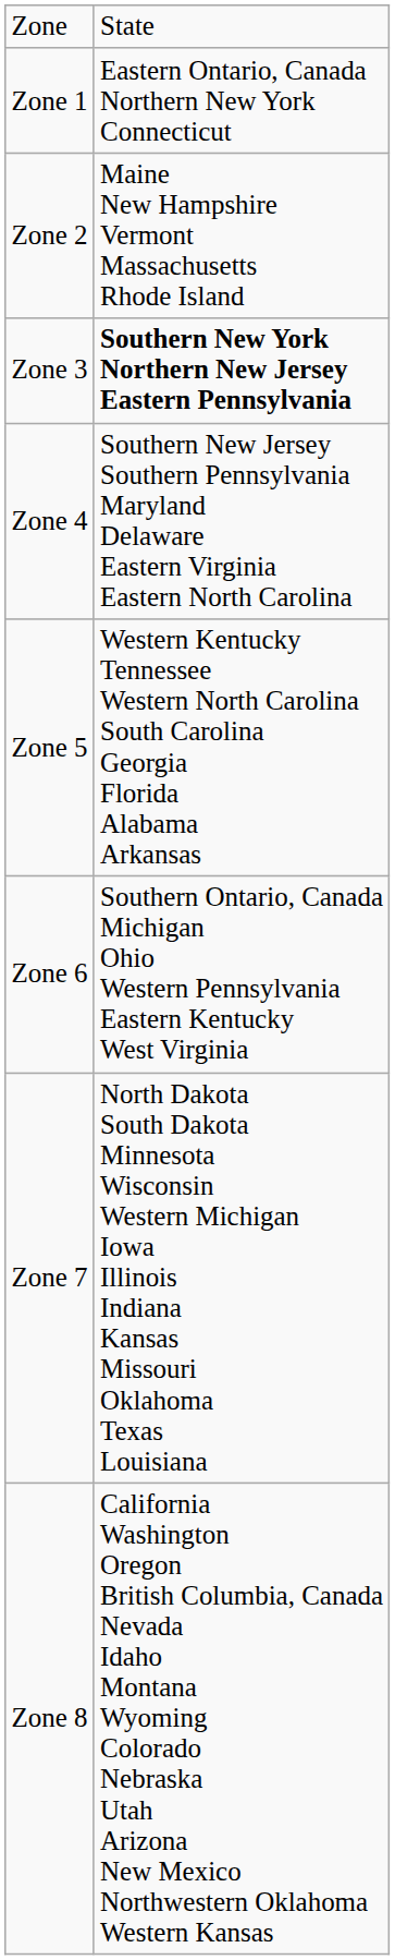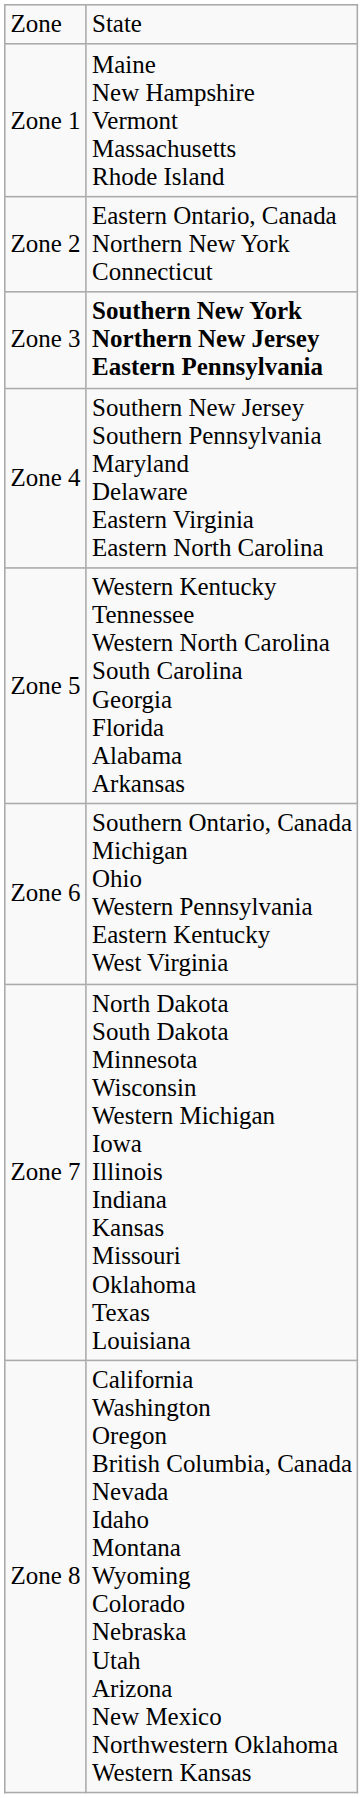 <table class="wikitable mw-collapsible mw-collapsed">
 <tr>
 <td>Zone</td>
 <td>State</td>
 </tr>
 <tr>
 <td>Zone 1</td>
-<td>Eastern Ontario, Canada<br>Northern New York<br>Connecticut</td>
+<td>Maine<br>New Hampshire<br>Vermont<br>Massachusetts<br>Rhode Island</td>
 </tr>
 <tr>
 <td>Zone 2</td>
-<td>Maine<br>New Hampshire<br>Vermont<br>Massachusetts<br>Rhode Island</td>
+<td>Eastern Ontario, Canada<br>Northern New York<br>Connecticut</td>
 </tr>
 <tr>
 <td>Zone 3</td>
 <td><strong>Southern New York<br>Northern New Jersey<br>Eastern Pennsylvania</strong></td>
 </tr>
 <tr>
 <td>Zone 4</td>
 <td>Southern New Jersey<br>Southern Pennsylvania<br>Maryland<br>Delaware<br>Eastern Virginia<br>Eastern North Carolina</td>
 </tr>
 <tr>
 <td>Zone 5</td>
 <td>Western Kentucky<br>Tennessee<br>Western North Carolina<br>South Carolina<br>Georgia<br>Florida<br>Alabama<br>Arkansas</td>
 </tr>
 <tr>
 <td>Zone 6</td>
 <td>Southern Ontario, Canada<br>Michigan<br>Ohio<br>Western Pennsylvania<br>Eastern Kentucky<br>West Virginia</td>
 </tr>
 <tr>
 <td>Zone 7</td>
 <td>North Dakota<br>South Dakota<br>Minnesota<br>Wisconsin<br>Western Michigan<br>Iowa<br>Illinois<br>Indiana<br>Kansas<br>Missouri<br>Oklahoma<br>Texas<br>Louisiana</td>
 </tr>
 <tr>
 <td>Zone 8</td>
 <td>California<br>Washington<br>Oregon<br>British Columbia, Canada<br>Nevada<br>Idaho<br>Montana<br>Wyoming<br>Colorado<br>Nebraska<br>Utah<br>Arizona<br>New Mexico<br>Northwestern Oklahoma<br>Western Kansas</td>
 </tr>
 </table>
